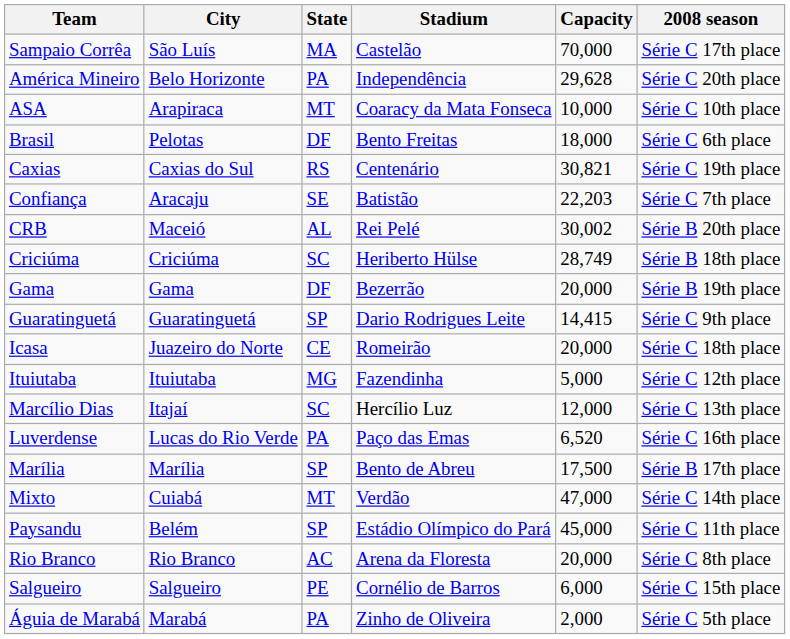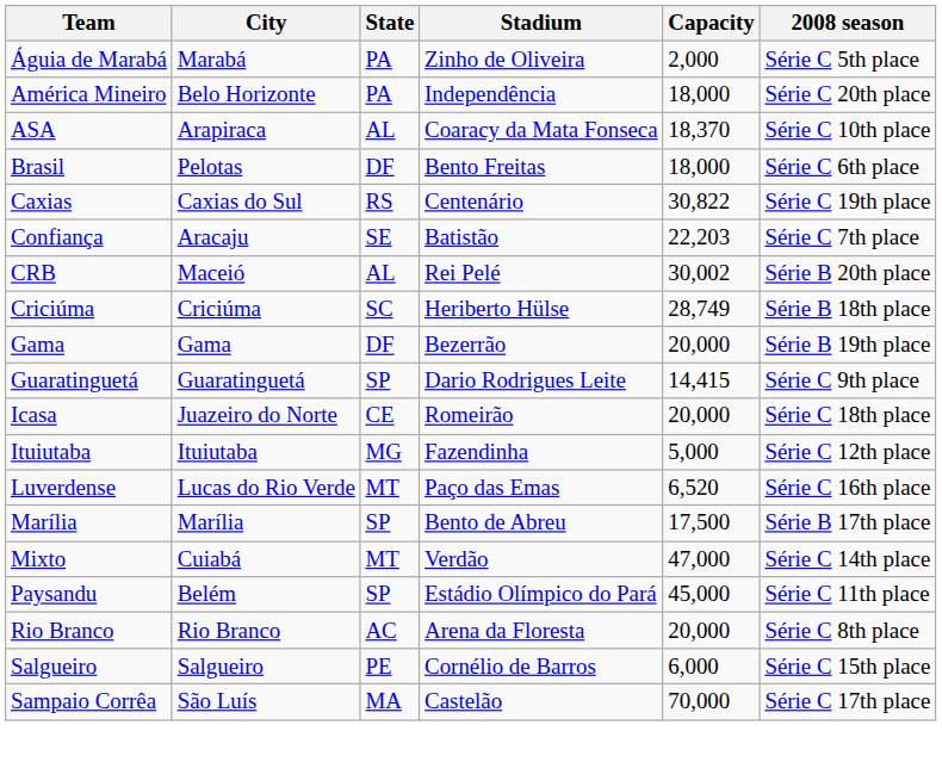 <table class="wikitable sortable">
 <tr>
 <th>Team</th>
 <th>City</th>
 <th>State</th>
 <th>Stadium</th>
 <th>Capacity</th>
 <th>2008 season</th>
 </tr>
 <tr>
-<td><a href='#'>Sampaio Corrêa</a></td>
-<td><a href='#'>São Luís</a></td>
-<td> <a href='#'>MA</a></td>
-<td><a href='#'>Castelão</a></td>
-<td>70,000</td>
-<td><a href='#'>Série C</a> 17th place</td>
+<td><a href='#'>Águia de Marabá</a></td>
+<td><a href='#'>Marabá</a></td>
+<td> <a href='#'>PA</a></td>
+<td><a href='#'>Zinho de Oliveira</a></td>
+<td>2,000</td>
+<td><a href='#'>Série C</a> 5th place</td>
 </tr>
 <tr>
 <td><a href='#'>América Mineiro</a></td>
 <td><a href='#'>Belo Horizonte</a></td>
 <td> <a href='#'>PA</a></td>
 <td><a href='#'>Independência</a></td>
-<td>29,628</td>
+<td>18,000</td>
 <td><a href='#'>Série C</a> 20th place</td>
 </tr>
 <tr>
 <td><a href='#'>ASA</a></td>
 <td><a href='#'>Arapiraca</a></td>
-<td> <a href='#'>MT</a></td>
+<td> <a href='#'>AL</a></td>
 <td><a href='#'>Coaracy da Mata Fonseca</a></td>
-<td>10,000</td>
+<td>18,370</td>
 <td><a href='#'>Série C</a> 10th place</td>
 </tr>
 <tr>
 <td><a href='#'>Brasil</a></td>
 <td><a href='#'>Pelotas</a></td>
 <td> <a href='#'>DF</a></td>
 <td><a href='#'>Bento Freitas</a></td>
 <td>18,000</td>
 <td><a href='#'>Série C</a> 6th place</td>
 </tr>
 <tr>
 <td><a href='#'>Caxias</a></td>
 <td><a href='#'>Caxias do Sul</a></td>
 <td> <a href='#'>RS</a></td>
 <td><a href='#'>Centenário</a></td>
-<td>30,821</td>
+<td>30,822</td>
 <td><a href='#'>Série C</a> 19th place</td>
 </tr>
 <tr>
 <td><a href='#'>Confiança</a></td>
 <td><a href='#'>Aracaju</a></td>
 <td> <a href='#'>SE</a></td>
 <td><a href='#'>Batistão</a></td>
 <td>22,203</td>
 <td><a href='#'>Série C</a> 7th place</td>
 </tr>
 <tr>
 <td><a href='#'>CRB</a></td>
 <td><a href='#'>Maceió</a></td>
 <td> <a href='#'>AL</a></td>
 <td><a href='#'>Rei Pelé</a></td>
 <td>30,002</td>
 <td><a href='#'>Série B</a> 20th place</td>
 </tr>
 <tr>
 <td><a href='#'>Criciúma</a></td>
 <td><a href='#'>Criciúma</a></td>
 <td> <a href='#'>SC</a></td>
 <td><a href='#'>Heriberto Hülse</a></td>
 <td>28,749</td>
 <td><a href='#'>Série B</a> 18th place</td>
 </tr>
 <tr>
 <td><a href='#'>Gama</a></td>
 <td><a href='#'>Gama</a></td>
 <td> <a href='#'>DF</a></td>
 <td><a href='#'>Bezerrão</a></td>
 <td>20,000</td>
 <td><a href='#'>Série B</a> 19th place</td>
 </tr>
 <tr>
 <td><a href='#'>Guaratinguetá</a></td>
 <td><a href='#'>Guaratinguetá</a></td>
 <td> <a href='#'>SP</a></td>
 <td><a href='#'>Dario Rodrigues Leite</a></td>
 <td>14,415</td>
 <td><a href='#'>Série C</a> 9th place</td>
 </tr>
 <tr>
 <td><a href='#'>Icasa</a></td>
 <td><a href='#'>Juazeiro do Norte</a></td>
 <td> <a href='#'>CE</a></td>
 <td><a href='#'>Romeirão</a></td>
 <td>20,000</td>
 <td><a href='#'>Série C</a> 18th place</td>
 </tr>
 <tr>
 <td><a href='#'>Ituiutaba</a></td>
 <td><a href='#'>Ituiutaba</a></td>
 <td> <a href='#'>MG</a></td>
 <td><a href='#'>Fazendinha</a></td>
 <td>5,000</td>
 <td><a href='#'>Série C</a> 12th place</td>
 </tr>
 <tr>
-<td><a href='#'>Marcílio Dias</a></td>
-<td><a href='#'>Itajaí</a></td>
-<td> <a href='#'>SC</a></td>
-<td>Hercílio Luz</td>
-<td>12,000</td>
-<td><a href='#'>Série C</a> 13th place</td>
-</tr>
-<tr>
 <td><a href='#'>Luverdense</a></td>
 <td><a href='#'>Lucas do Rio Verde</a></td>
-<td> <a href='#'>PA</a></td>
+<td> <a href='#'>MT</a></td>
 <td><a href='#'>Paço das Emas</a></td>
 <td>6,520</td>
 <td><a href='#'>Série C</a> 16th place</td>
 </tr>
 <tr>
 <td><a href='#'>Marília</a></td>
 <td><a href='#'>Marília</a></td>
 <td> <a href='#'>SP</a></td>
 <td><a href='#'>Bento de Abreu</a></td>
 <td>17,500</td>
 <td><a href='#'>Série B</a> 17th place</td>
 </tr>
 <tr>
 <td><a href='#'>Mixto</a></td>
 <td><a href='#'>Cuiabá</a></td>
 <td> <a href='#'>MT</a></td>
 <td><a href='#'>Verdão</a></td>
 <td>47,000</td>
 <td><a href='#'>Série C</a> 14th place</td>
 </tr>
 <tr>
 <td><a href='#'>Paysandu</a></td>
 <td><a href='#'>Belém</a></td>
 <td> <a href='#'>SP</a></td>
 <td><a href='#'>Estádio Olímpico do Pará</a></td>
 <td>45,000</td>
 <td><a href='#'>Série C</a> 11th place</td>
 </tr>
 <tr>
 <td><a href='#'>Rio Branco</a></td>
 <td><a href='#'>Rio Branco</a></td>
 <td> <a href='#'>AC</a></td>
 <td><a href='#'>Arena da Floresta</a></td>
 <td>20,000</td>
 <td><a href='#'>Série C</a> 8th place</td>
 </tr>
 <tr>
 <td><a href='#'>Salgueiro</a></td>
 <td><a href='#'>Salgueiro</a></td>
 <td> <a href='#'>PE</a></td>
 <td><a href='#'>Cornélio de Barros</a></td>
 <td>6,000</td>
 <td><a href='#'>Série C</a> 15th place</td>
 </tr>
 <tr>
-<td><a href='#'>Águia de Marabá</a></td>
-<td><a href='#'>Marabá</a></td>
-<td> <a href='#'>PA</a></td>
-<td><a href='#'>Zinho de Oliveira</a></td>
-<td>2,000</td>
-<td><a href='#'>Série C</a> 5th place</td>
+<td><a href='#'>Sampaio Corrêa</a></td>
+<td><a href='#'>São Luís</a></td>
+<td> <a href='#'>MA</a></td>
+<td><a href='#'>Castelão</a></td>
+<td>70,000</td>
+<td><a href='#'>Série C</a> 17th place</td>
 </tr>
 </table>
